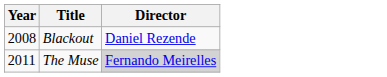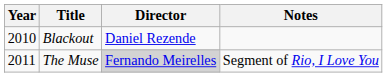 <table class="wikitable">
 <tr>
 <th>Year</th>
 <th>Title</th>
 <th>Director</th>
+<th>Notes</th>
 </tr>
 <tr>
-<td>2008</td>
+<td>2010</td>
 <td><em>Blackout</em></td>
 <td><a href='#'>Daniel Rezende</a></td>
+<td></td>
 </tr>
 <tr>
 <td>2011</td>
 <td><em>The Muse</em></td>
 <td style="background: lightgrey;"><a href='#'>Fernando Meirelles</a></td>
+<td>Segment of <em><a href='#'>Rio, I Love You</a></em></td>
 </tr>
 </table>
